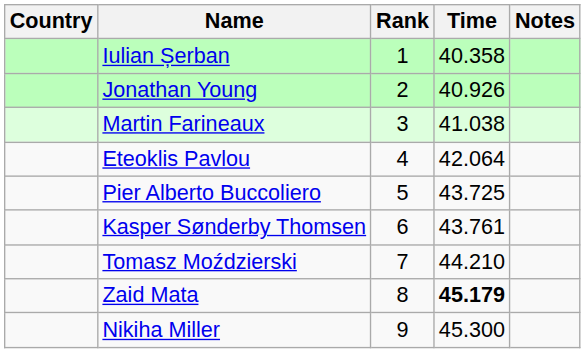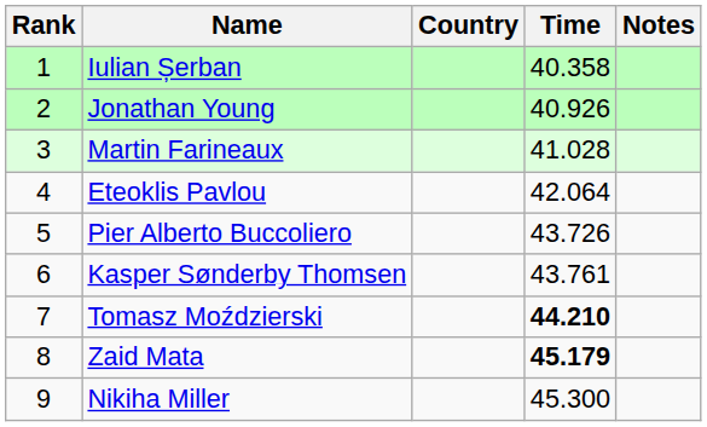 <table class="wikitable" style="text-align:center">
 <tr>
+<th>Rank</th>
+<th>Name</th>
 <th>Country</th>
-<th>Name</th>
-<th>Rank</th>
 <th>Time</th>
 <th>Notes</th>
 </tr>
 <tr bgcolor=bbffbb>
+<td>1</td>
+<td align="left"><a href='#'>Iulian Șerban</a></td>
 <td align="left"></td>
-<td align="left"><a href='#'>Iulian Șerban</a></td>
-<td>1</td>
 <td>40.358</td>
 <td></td>
 </tr>
 <tr bgcolor=bbffbb>
+<td>2</td>
+<td align="left"><a href='#'>Jonathan Young</a></td>
 <td align="left"></td>
-<td align="left"><a href='#'>Jonathan Young</a></td>
-<td>2</td>
 <td>40.926</td>
 <td></td>
 </tr>
 <tr bgcolor=ddffdd>
+<td>3</td>
+<td align="left"><a href='#'>Martin Farineaux</a></td>
 <td align="left"></td>
-<td align="left"><a href='#'>Martin Farineaux</a></td>
-<td>3</td>
-<td>41.038</td>
+<td>41.028</td>
 <td></td>
 </tr>
 <tr>
+<td>4</td>
+<td align="left"><a href='#'>Eteoklis Pavlou</a></td>
 <td align="left"></td>
-<td align="left"><a href='#'>Eteoklis Pavlou</a></td>
-<td>4</td>
 <td>42.064</td>
 <td></td>
 </tr>
 <tr>
+<td>5</td>
+<td align="left"><a href='#'>Pier Alberto Buccoliero</a></td>
 <td align="left"></td>
-<td align="left"><a href='#'>Pier Alberto Buccoliero</a></td>
-<td>5</td>
-<td>43.725</td>
+<td>43.726</td>
 <td></td>
 </tr>
 <tr>
+<td>6</td>
+<td align="left"><a href='#'>Kasper Sønderby Thomsen</a></td>
 <td align="left"></td>
-<td align="left"><a href='#'>Kasper Sønderby Thomsen</a></td>
-<td>6</td>
 <td>43.761</td>
 <td></td>
 </tr>
 <tr>
+<td>7</td>
+<td align="left"><a href='#'>Tomasz Moździerski</a></td>
 <td align="left"></td>
-<td align="left"><a href='#'>Tomasz Moździerski</a></td>
-<td>7</td>
-<td>44.210</td>
+<td><strong>44.210</strong></td>
 <td></td>
 </tr>
 <tr>
+<td>8</td>
+<td align="left"><a href='#'>Zaid Mata</a></td>
 <td align="left"></td>
-<td align="left"><a href='#'>Zaid Mata</a></td>
-<td>8</td>
 <td><strong>45.179</strong></td>
 <td></td>
 </tr>
 <tr>
+<td>9</td>
+<td align="left"><a href='#'>Nikiha Miller</a></td>
 <td align="left"></td>
-<td align="left"><a href='#'>Nikiha Miller</a></td>
-<td>9</td>
 <td>45.300</td>
 <td></td>
 </tr>
 </table>
